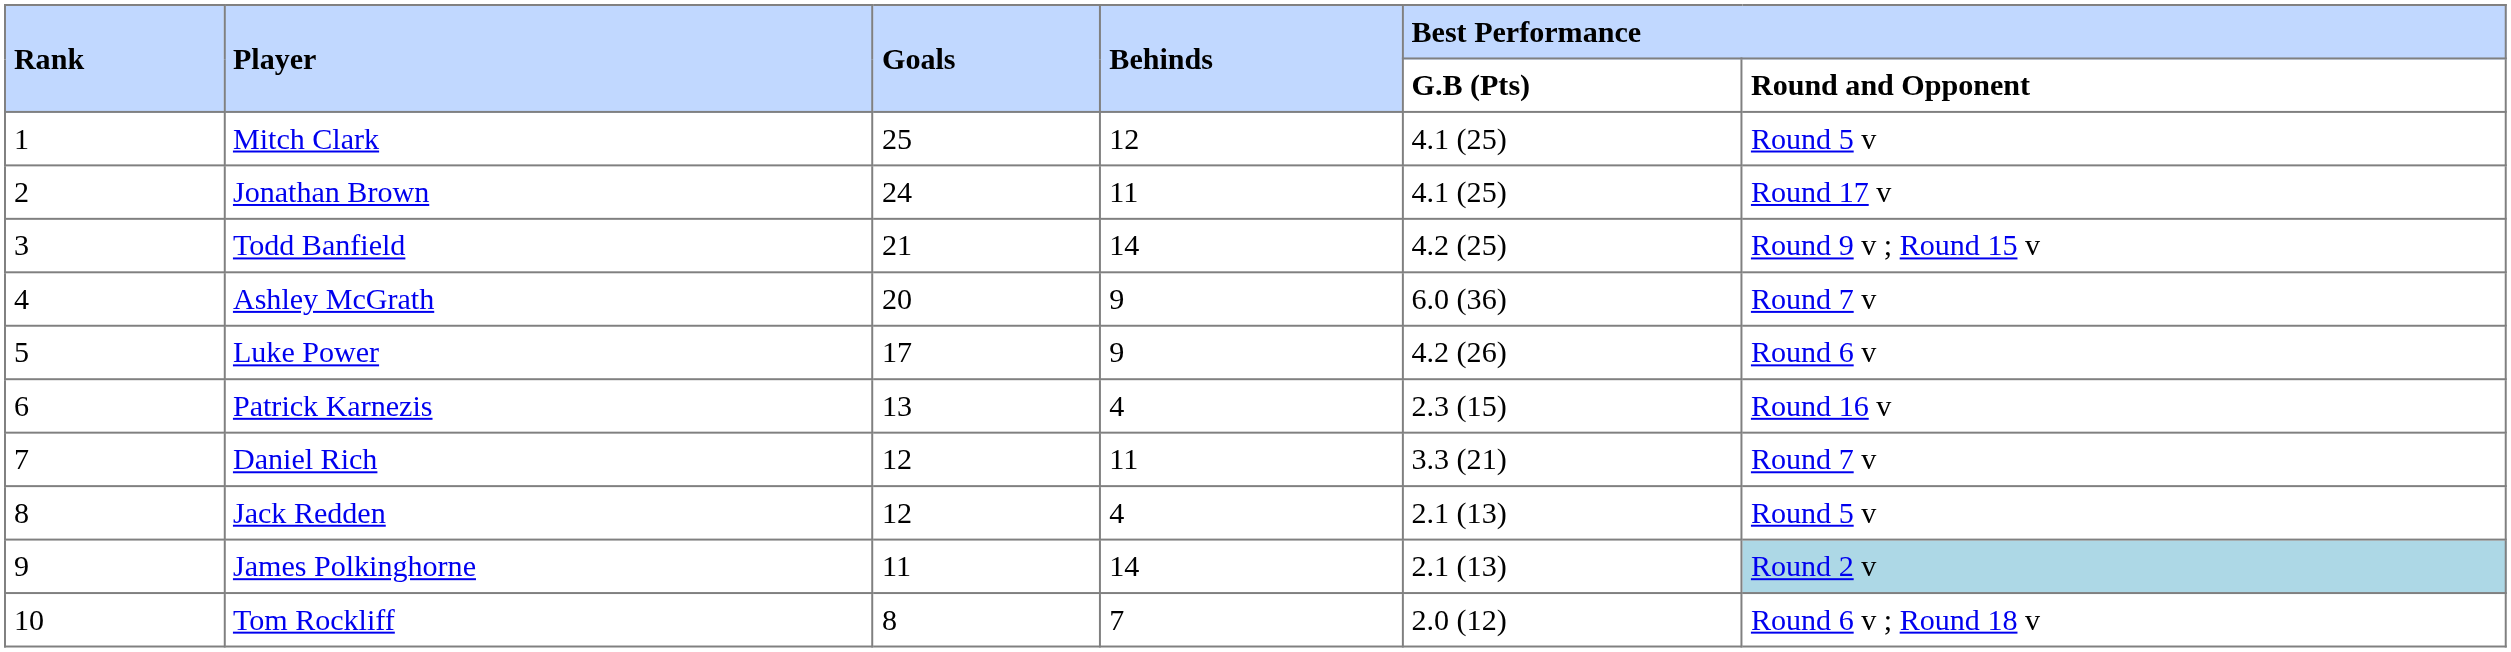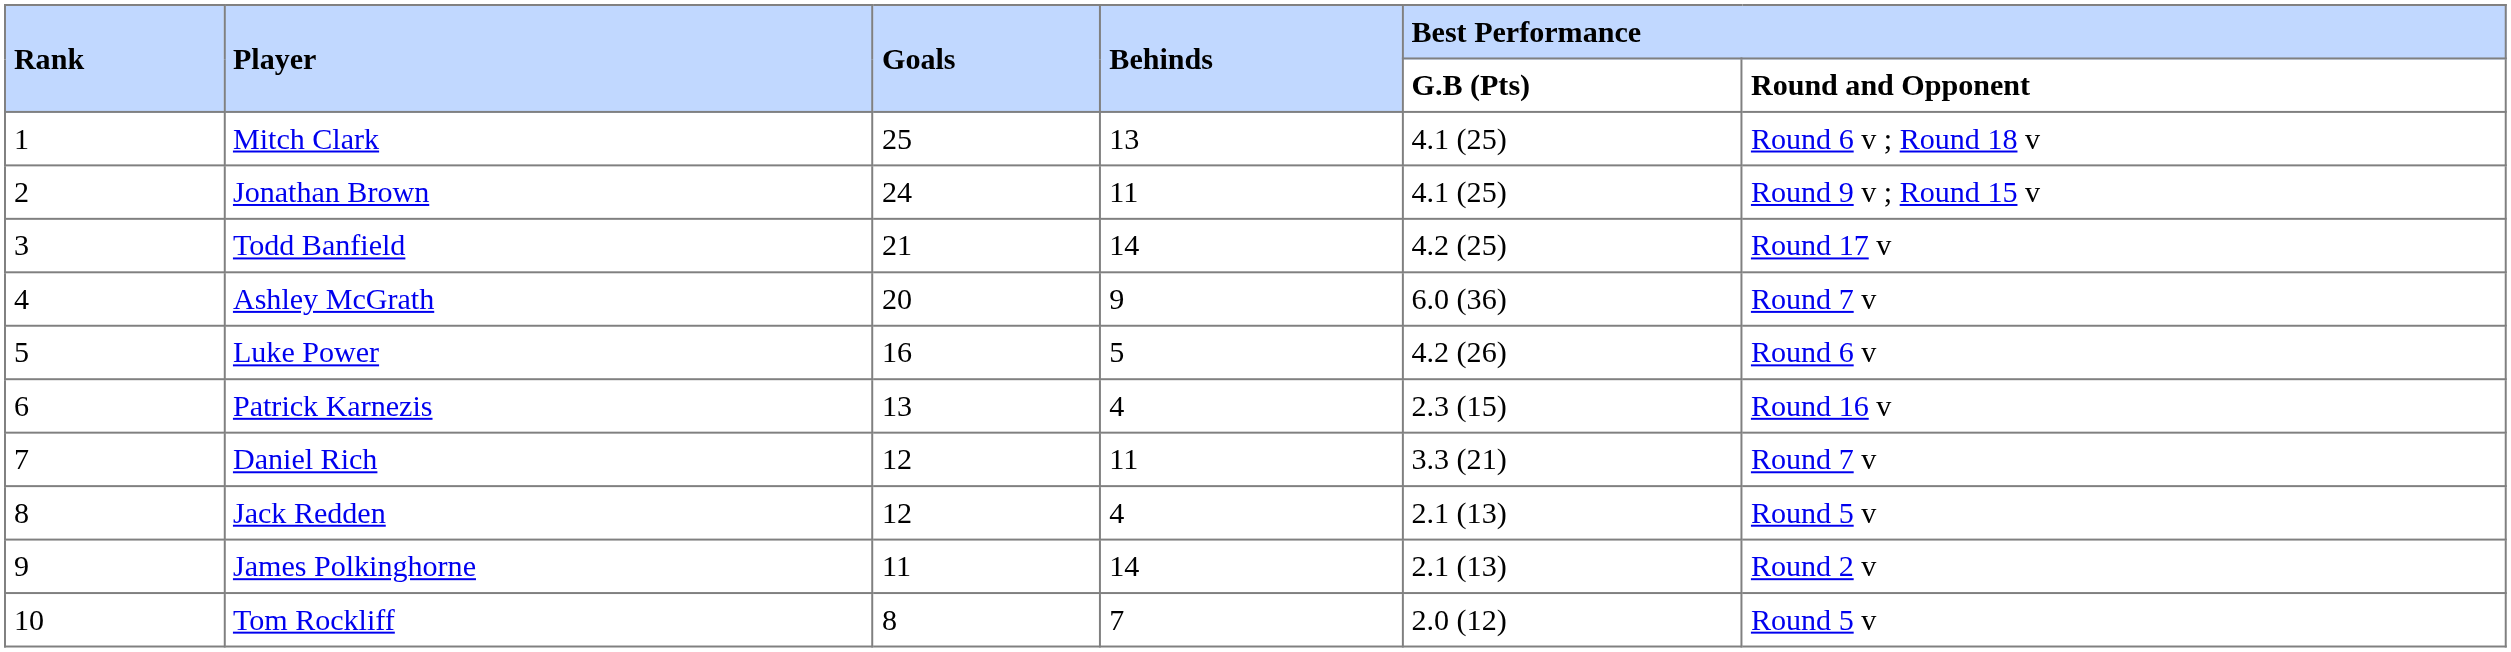 <table border="1" cellpadding="4" cellspacing="0"  style="text-align:left; font-size:95%; border-collapse:collapse; width:100%;">
 <tr style="background:#C1D8FF;">
 <th rowspan="2">Rank</th>
 <th rowspan="2">Player</th>
 <th rowspan="2">Goals</th>
 <th rowspan="2">Behinds</th>
 <th colspan="2">Best Performance</th>
 </tr>
 <tr>
 <th>G.B (Pts)</th>
 <th>Round and Opponent</th>
 </tr>
 <tr>
 <td>1</td>
 <td><a href='#'>Mitch Clark</a></td>
 <td>25</td>
-<td>12</td>
+<td>13</td>
 <td>4.1 (25)</td>
-<td><a href='#'>Round 5</a> v </td>
+<td><a href='#'>Round 6</a> v ; <a href='#'>Round 18</a> v </td>
 </tr>
 <tr>
 <td>2</td>
 <td><a href='#'>Jonathan Brown</a></td>
 <td>24</td>
 <td>11</td>
 <td>4.1 (25)</td>
-<td><a href='#'>Round 17</a> v </td>
+<td><a href='#'>Round 9</a> v ; <a href='#'>Round 15</a> v </td>
 </tr>
 <tr>
 <td>3</td>
 <td><a href='#'>Todd Banfield</a></td>
 <td>21</td>
 <td>14</td>
 <td>4.2 (25)</td>
-<td><a href='#'>Round 9</a> v ; <a href='#'>Round 15</a> v </td>
+<td><a href='#'>Round 17</a> v </td>
 </tr>
 <tr>
 <td>4</td>
 <td><a href='#'>Ashley McGrath</a></td>
 <td>20</td>
 <td>9</td>
 <td>6.0 (36)</td>
 <td><a href='#'>Round 7</a> v </td>
 </tr>
 <tr>
 <td>5</td>
 <td><a href='#'>Luke Power</a></td>
-<td>17</td>
-<td>9</td>
+<td>16</td>
+<td>5</td>
 <td>4.2 (26)</td>
 <td><a href='#'>Round 6</a> v </td>
 </tr>
 <tr>
 <td>6</td>
 <td><a href='#'>Patrick Karnezis</a></td>
 <td>13</td>
 <td>4</td>
 <td>2.3 (15)</td>
 <td><a href='#'>Round 16</a> v </td>
 </tr>
 <tr>
 <td>7</td>
 <td><a href='#'>Daniel Rich</a></td>
 <td>12</td>
 <td>11</td>
 <td>3.3 (21)</td>
 <td><a href='#'>Round 7</a> v </td>
 </tr>
 <tr>
 <td>8</td>
 <td><a href='#'>Jack Redden</a></td>
 <td>12</td>
 <td>4</td>
 <td>2.1 (13)</td>
 <td><a href='#'>Round 5</a> v </td>
 </tr>
 <tr>
 <td>9</td>
 <td><a href='#'>James Polkinghorne</a></td>
 <td>11</td>
 <td>14</td>
 <td>2.1 (13)</td>
-<td style="background: lightblue;"><a href='#'>Round 2</a> v </td>
+<td><a href='#'>Round 2</a> v </td>
 </tr>
 <tr>
 <td>10</td>
 <td><a href='#'>Tom Rockliff</a></td>
 <td>8</td>
 <td>7</td>
 <td>2.0 (12)</td>
-<td><a href='#'>Round 6</a> v ; <a href='#'>Round 18</a> v </td>
+<td><a href='#'>Round 5</a> v </td>
 </tr>
 </table>
